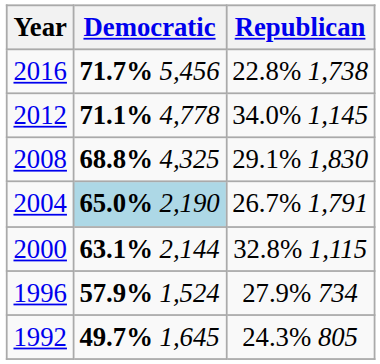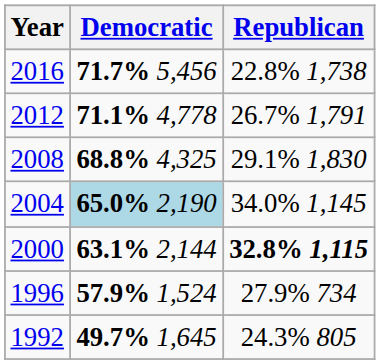 <table class="wikitable"  style="float:right; margin:1em; font-size:95%;">
 <tr style="background:lightgrey;">
 <th>Year</th>
 <th><a href='#'>Democratic</a></th>
 <th><a href='#'>Republican</a></th>
 </tr>
 <tr>
 <td align="center" ><a href='#'>2016</a></td>
 <td align="center" ><strong>71.7%</strong> <em>5,456</em></td>
 <td align="center" >22.8% <em>1,738</em></td>
 </tr>
 <tr>
 <td align="center" ><a href='#'>2012</a></td>
 <td align="center" ><strong>71.1%</strong> <em>4,778</em></td>
-<td align="center" >34.0% <em>1,145</em></td>
+<td align="center" >26.7% <em>1,791</em></td>
 </tr>
 <tr>
 <td align="center" ><a href='#'>2008</a></td>
 <td align="center" ><strong>68.8%</strong> <em>4,325</em></td>
 <td align="center" >29.1% <em>1,830</em></td>
 </tr>
 <tr>
 <td align="center" ><a href='#'>2004</a></td>
 <td align="center"  style="background: lightblue;"><strong>65.0%</strong> <em>2,190</em></td>
-<td align="center" >26.7% <em>1,791</em></td>
+<td align="center" >34.0% <em>1,145</em></td>
 </tr>
 <tr>
 <td align="center" ><a href='#'>2000</a></td>
 <td align="center" ><strong>63.1%</strong> <em>2,144</em></td>
-<td align="center" >32.8% <em>1,115</em></td>
+<td align="center" ><strong>32.8% <em>1,115</em></strong></td>
 </tr>
 <tr>
 <td align="center" ><a href='#'>1996</a></td>
 <td align="center" ><strong>57.9%</strong> <em>1,524</em></td>
 <td align="center" >27.9% <em>734</em></td>
 </tr>
 <tr>
 <td align="center" ><a href='#'>1992</a></td>
 <td align="center" ><strong>49.7%</strong>  <em>1,645</em></td>
 <td align="center" >24.3% <em>805</em></td>
 </tr>
 </table>
